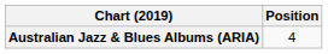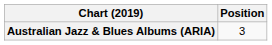 <table class="wikitable sortable plainrowheaders" style="text-align:center;">
 <tr>
 <th scope="col">Chart (2019)</th>
 <th scope="col">Position</th>
 </tr>
 <tr>
 <th scope="row">Australian Jazz & Blues Albums (ARIA)</th>
-<td>4</td>
+<td>3</td>
 </tr>
 </table>
